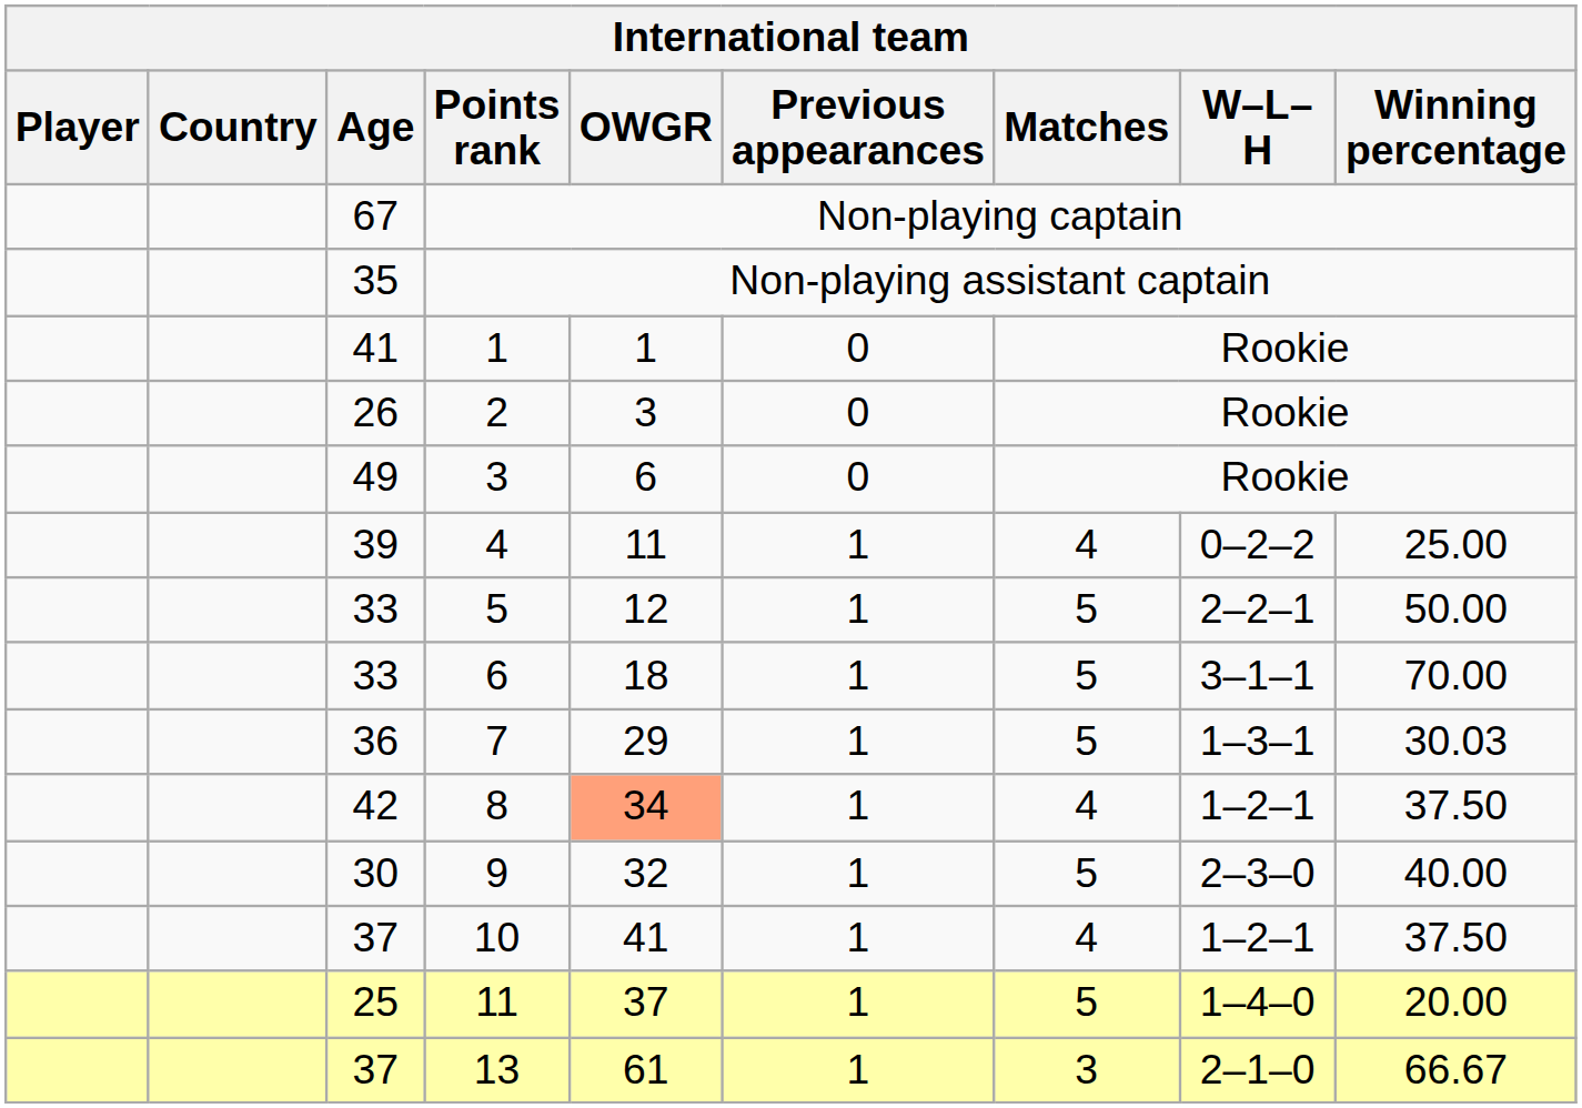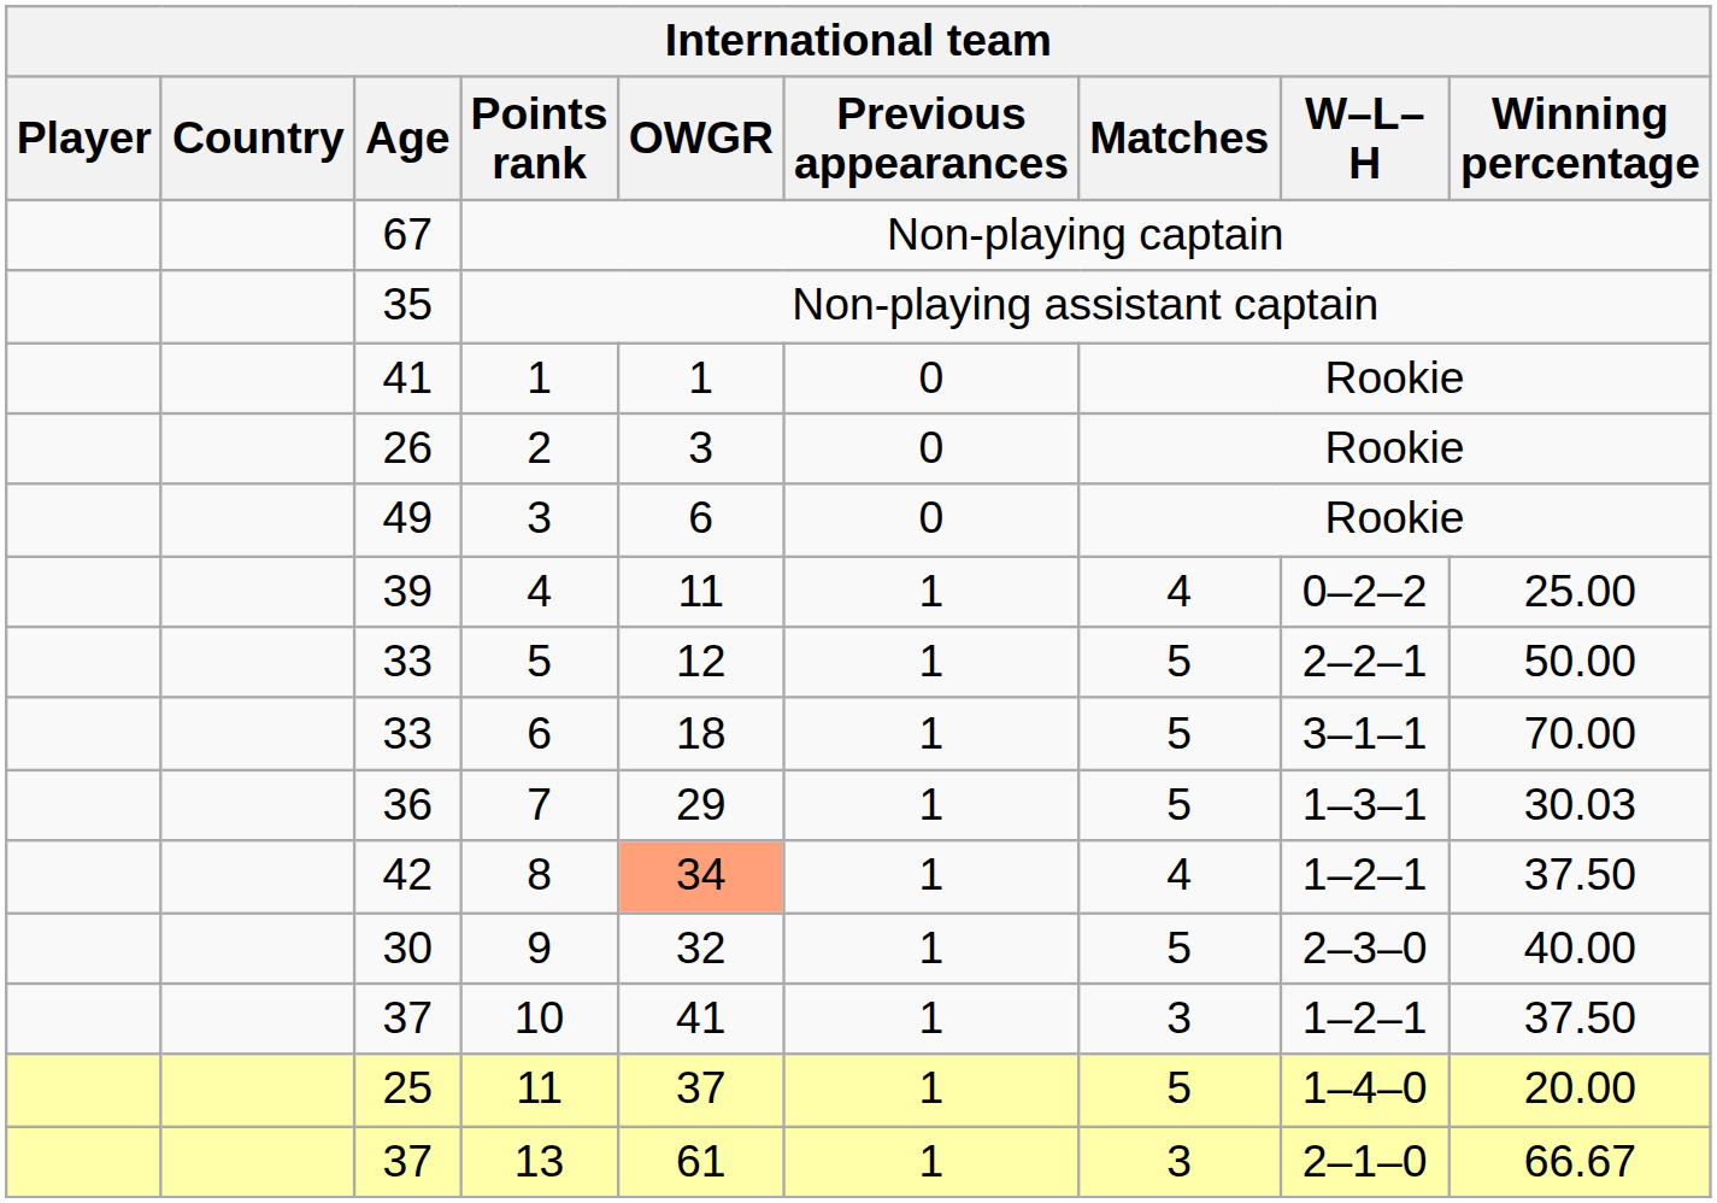 <table class="wikitable sortable" style="text-align:center">
 <tr>
 <th colspan=9>International team</th>
 </tr>
 <tr>
 <th>Player</th>
 <th>Country</th>
 <th>Age</th>
 <th data-sort-type="number">Points<br>rank</th>
 <th data-sort-type="number">OWGR</th>
 <th data-sort-type="number">Previous<br>appearances</th>
 <th data-sort-type="number">Matches</th>
 <th data-sort-type="number">W–L–H</th>
 <th data-sort-type="number">Winning<br>percentage</th>
 </tr>
 <tr>
 <td align=left></td>
 <td align=left></td>
 <td>67</td>
 <td colspan=6>Non-playing captain</td>
 </tr>
 <tr>
 <td align=left></td>
 <td align=left></td>
 <td>35</td>
 <td colspan=6>Non-playing assistant captain</td>
 </tr>
 <tr>
 <td align=left></td>
 <td align=left></td>
 <td>41</td>
 <td>1</td>
 <td>1</td>
 <td>0</td>
 <td colspan=3>Rookie</td>
 </tr>
 <tr>
 <td align=left></td>
 <td align=left></td>
 <td>26</td>
 <td>2</td>
 <td>3</td>
 <td>0</td>
 <td colspan=3>Rookie</td>
 </tr>
 <tr>
 <td align=left></td>
 <td align=left></td>
 <td>49</td>
 <td>3</td>
 <td>6</td>
 <td>0</td>
 <td colspan=3>Rookie</td>
 </tr>
 <tr>
 <td align=left></td>
 <td align=left></td>
 <td>39</td>
 <td>4</td>
 <td>11</td>
 <td>1</td>
 <td>4</td>
 <td>0–2–2</td>
 <td>25.00</td>
 </tr>
 <tr>
 <td align=left></td>
 <td align=left></td>
 <td>33</td>
 <td>5</td>
 <td>12</td>
 <td>1</td>
 <td>5</td>
 <td>2–2–1</td>
 <td>50.00</td>
 </tr>
 <tr>
 <td align=left></td>
 <td align=left></td>
 <td>33</td>
 <td>6</td>
 <td>18</td>
 <td>1</td>
 <td>5</td>
 <td>3–1–1</td>
 <td>70.00</td>
 </tr>
 <tr>
 <td align=left></td>
 <td align=left></td>
 <td>36</td>
 <td>7</td>
 <td>29</td>
 <td>1</td>
 <td>5</td>
 <td>1–3–1</td>
 <td>30.03</td>
 </tr>
 <tr>
 <td align=left></td>
 <td align=left></td>
 <td>42</td>
 <td>8</td>
 <td style="background: lightsalmon;">34</td>
 <td>1</td>
 <td>4</td>
 <td>1–2–1</td>
 <td>37.50</td>
 </tr>
 <tr>
 <td align=left></td>
 <td align=left></td>
 <td>30</td>
 <td>9</td>
 <td>32</td>
 <td>1</td>
 <td>5</td>
 <td>2–3–0</td>
 <td>40.00</td>
 </tr>
 <tr>
 <td align=left></td>
 <td align=left></td>
 <td>37</td>
 <td>10</td>
 <td>41</td>
 <td>1</td>
-<td>4</td>
+<td>3</td>
 <td>1–2–1</td>
 <td>37.50</td>
 </tr>
 <tr style="background:#ffa;">
 <td align=left></td>
 <td align=left></td>
 <td>25</td>
 <td>11</td>
 <td>37</td>
 <td>1</td>
 <td>5</td>
 <td>1–4–0</td>
 <td>20.00</td>
 </tr>
 <tr style="background:#ffa;">
 <td align=left></td>
 <td align=left></td>
 <td>37</td>
 <td>13</td>
 <td>61</td>
 <td>1</td>
 <td>3</td>
 <td>2–1–0</td>
 <td>66.67</td>
 </tr>
 </table>
